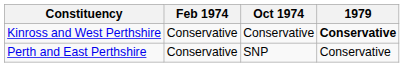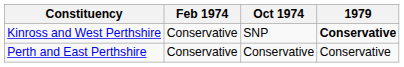 <table class="wikitable">
 <tr>
 <th>Constituency</th>
 <th>Feb 1974</th>
 <th>Oct 1974</th>
 <th>1979</th>
 </tr>
 <tr>
 <td><a href='#'>Kinross and West Perthshire</a></td>
 <td bgcolor=>Conservative</td>
-<td bgcolor=>Conservative</td>
+<td bgcolor=>SNP</td>
 <td bgcolor=><strong>Conservative</strong></td>
 </tr>
 <tr>
 <td><a href='#'>Perth and East Perthshire</a></td>
 <td bgcolor=>Conservative</td>
-<td bgcolor=>SNP</td>
+<td bgcolor=>Conservative</td>
 <td bgcolor=>Conservative</td>
 </tr>
 </table>
